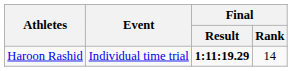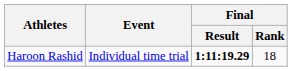 <table class=wikitable style="text-align:center; font-size:90%">
 <tr>
 <th rowspan=2>Athletes</th>
 <th rowspan=2>Event</th>
 <th colspan=2>Final</th>
 </tr>
 <tr>
 <th>Result</th>
 <th>Rank</th>
 </tr>
 <tr>
 <td style="text-align:left"><a href='#'>Haroon Rashid</a></td>
 <td><a href='#'>Individual time trial</a></td>
 <td><strong>1:11:19.29</strong></td>
-<td>14</td>
+<td>18</td>
 </tr>
 </table>
